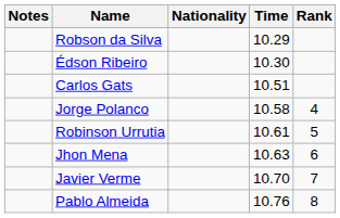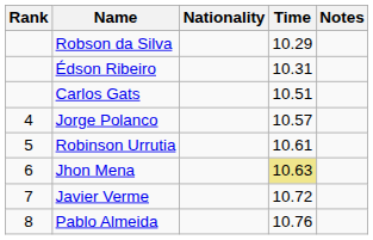 <table class="wikitable sortable" style="text-align:center">
 <tr>
-<th>Notes</th>
+<th>Rank</th>
 <th>Name</th>
 <th>Nationality</th>
 <th>Time</th>
-<th>Rank</th>
+<th>Notes</th>
 </tr>
 <tr>
 <td></td>
 <td align=left><a href='#'>Robson da Silva</a></td>
 <td align=left></td>
 <td>10.29</td>
 <td></td>
 </tr>
 <tr>
 <td></td>
 <td align=left><a href='#'>Édson Ribeiro</a></td>
 <td align=left></td>
-<td>10.30</td>
+<td>10.31</td>
 <td></td>
 </tr>
 <tr>
 <td></td>
 <td align=left><a href='#'>Carlos Gats</a></td>
 <td align=left></td>
 <td>10.51</td>
 <td></td>
 </tr>
 <tr>
-<td></td>
+<td>4</td>
 <td align=left><a href='#'>Jorge Polanco</a></td>
 <td align=left></td>
-<td>10.58</td>
-<td>4</td>
+<td>10.57</td>
+<td></td>
 </tr>
 <tr>
-<td></td>
+<td>5</td>
 <td align=left><a href='#'>Robinson Urrutia</a></td>
 <td align=left></td>
 <td>10.61</td>
-<td>5</td>
+<td></td>
 </tr>
 <tr>
-<td></td>
+<td>6</td>
 <td align=left><a href='#'>Jhon Mena</a></td>
 <td align=left></td>
-<td>10.63</td>
-<td>6</td>
+<td style="background: khaki;">10.63</td>
+<td></td>
 </tr>
 <tr>
-<td></td>
+<td>7</td>
 <td align=left><a href='#'>Javier Verme</a></td>
 <td align=left></td>
-<td>10.70</td>
-<td>7</td>
+<td>10.72</td>
+<td></td>
 </tr>
 <tr>
-<td></td>
+<td>8</td>
 <td align=left><a href='#'>Pablo Almeida</a></td>
 <td align=left></td>
 <td>10.76</td>
-<td>8</td>
+<td></td>
 </tr>
 </table>
